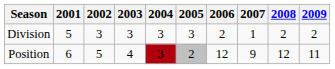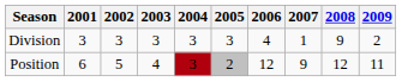 <table class="wikitable" style="text-align: Center;">
 <tr>
 <th>Season</th>
 <th>2001</th>
 <th>2002</th>
 <th>2003</th>
 <th>2004</th>
 <th>2005</th>
 <th>2006</th>
 <th>2007</th>
 <th><a href='#'>2008</a></th>
 <th><a href='#'>2009</a></th>
 </tr>
 <tr>
 <td>Division</td>
-<td>5</td>
 <td>3</td>
 <td>3</td>
 <td>3</td>
 <td>3</td>
-<td>2</td>
+<td>3</td>
+<td>4</td>
 <td>1</td>
-<td>2</td>
+<td>9</td>
 <td>2</td>
 </tr>
 <tr>
 <td>Position</td>
 <td>6</td>
 <td>5</td>
 <td>4</td>
 <td bgcolor=bronze>3</td>
 <td bgcolor=silver>2</td>
 <td>12</td>
 <td>9</td>
 <td>12</td>
 <td>11</td>
 </tr>
 </table>
